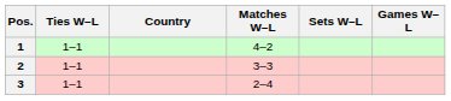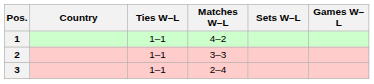 <table class="wikitable nowrap" style=text-align:center>
 <tr>
 <th>Pos.</th>
+<th width=150>Country</th>
 <th width=90>Ties W–L</th>
-<th width=150>Country</th>
 <th width=90>Matches W–L</th>
 <th width=90>Sets W–L</th>
 <th width=90>Games W–L</th>
 </tr>
 <tr style="background:#ccffcc;">
 <th>1</th>
+<td align=left><strong></strong></td>
 <td>1–1</td>
-<td align=left><strong></strong></td>
 <td>4–2</td>
 <td></td>
 <td></td>
 </tr>
 <tr style="background:#ffcccc;">
 <th>2</th>
+<td align=left><em></em></td>
 <td>1–1</td>
-<td align=left><em></em></td>
 <td>3–3</td>
 <td></td>
 <td></td>
 </tr>
 <tr style="background:#ffcccc;">
 <th>3</th>
+<td align=left><em></em></td>
 <td>1–1</td>
-<td align=left><em></em></td>
 <td>2–4</td>
 <td></td>
 <td></td>
 </tr>
 </table>
